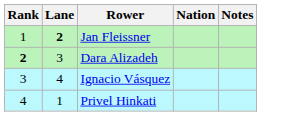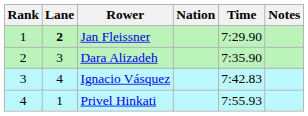 <table class="wikitable sortable" style="text-align:center">
 <tr>
 <th>Rank</th>
 <th>Lane</th>
 <th>Rower</th>
 <th>Nation</th>
+<th>Time</th>
 <th>Notes</th>
 </tr>
 <tr bgcolor=bbf3bb>
 <td>1</td>
 <td><strong>2</strong></td>
 <td align=left><a href='#'>Jan Fleissner</a></td>
 <td align=left></td>
+<td>7:29.90</td>
 <td></td>
 </tr>
 <tr bgcolor=bbf3bb>
-<td><strong>2</strong></td>
+<td>2</td>
 <td>3</td>
 <td align=left><a href='#'>Dara Alizadeh</a></td>
 <td align=left></td>
+<td>7:35.90</td>
 <td></td>
 </tr>
 <tr bgcolor=bbf9ff>
 <td>3</td>
 <td>4</td>
 <td align=left><a href='#'>Ignacio Vásquez</a></td>
 <td align=left></td>
+<td>7:42.83</td>
 <td></td>
 </tr>
 <tr bgcolor=bbf9ff>
 <td>4</td>
 <td>1</td>
 <td align=left><a href='#'>Privel Hinkati</a></td>
 <td align=left></td>
+<td>7:55.93</td>
 <td></td>
 </tr>
 </table>
